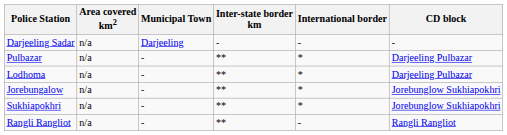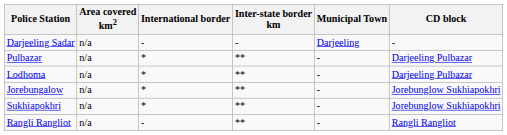 <table class="wikitable sortable">
 <tr>
 <th>Police Station</th>
 <th>Area covered<br>km<sup>2</sup></th>
+<th>International border<br></th>
+<th>Inter-state border<br>km</th>
 <th>Municipal Town</th>
-<th>Inter-state border<br>km</th>
-<th>International border<br></th>
 <th>CD block</th>
 </tr>
 <tr>
 <td><a href='#'>Darjeeling Sadar</a></td>
 <td>n/a</td>
-<td><a href='#'>Darjeeling</a></td>
 <td>-</td>
 <td>-</td>
+<td><a href='#'>Darjeeling</a></td>
 <td>-</td>
 </tr>
 <tr>
 <td><a href='#'>Pulbazar</a></td>
 <td>n/a</td>
+<td>*</td>
+<td>**</td>
 <td>-</td>
-<td>**</td>
-<td>*</td>
 <td><a href='#'>Darjeeling Pulbazar</a></td>
 </tr>
 <tr>
 <td><a href='#'>Lodhoma</a></td>
 <td>n/a</td>
+<td>*</td>
+<td>**</td>
 <td>-</td>
-<td>**</td>
-<td>*</td>
 <td><a href='#'>Darjeeling Pulbazar</a></td>
 </tr>
 <tr>
 <td><a href='#'>Jorebungalow</a></td>
 <td>n/a</td>
+<td>*</td>
+<td>**</td>
 <td>-</td>
-<td>**</td>
-<td>*</td>
 <td><a href='#'>Jorebunglow Sukhiapokhri</a></td>
 </tr>
 <tr>
 <td><a href='#'>Sukhiapokhri</a></td>
 <td>n/a</td>
+<td>*</td>
+<td>**</td>
 <td>-</td>
-<td>**</td>
-<td>*</td>
 <td><a href='#'>Jorebunglow Sukhiapokhri</a></td>
 </tr>
 <tr>
 <td><a href='#'>Rangli Rangliot</a></td>
 <td>n/a</td>
 <td>-</td>
 <td>**</td>
 <td>-</td>
 <td><a href='#'>Rangli Rangliot</a></td>
 </tr>
 </table>
